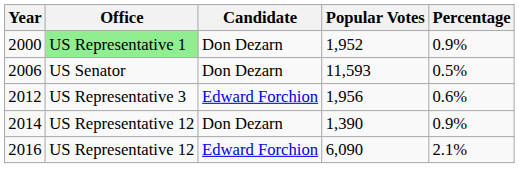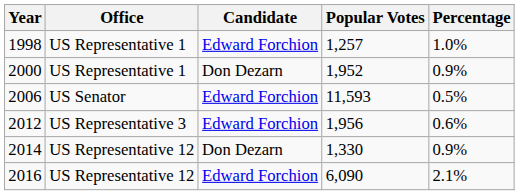 <table class="wikitable">
 <tr>
 <th>Year</th>
 <th>Office</th>
 <th>Candidate</th>
 <th>Popular  Votes</th>
 <th>Percentage</th>
 </tr>
 <tr>
+<td>1998</td>
+<td>US Representative 1</td>
+<td><a href='#'>Edward Forchion</a></td>
+<td>1,257</td>
+<td>1.0%</td>
+</tr>
+<tr>
 <td>2000</td>
-<td style="background: lightgreen;">US Representative 1</td>
+<td>US Representative 1</td>
 <td>Don Dezarn</td>
 <td>1,952</td>
 <td>0.9%</td>
 </tr>
 <tr>
 <td>2006</td>
 <td>US Senator</td>
-<td>Don Dezarn</td>
+<td><a href='#'>Edward Forchion</a></td>
 <td>11,593</td>
 <td>0.5%</td>
 </tr>
 <tr>
 <td>2012</td>
 <td>US Representative 3</td>
 <td><a href='#'>Edward Forchion</a></td>
 <td>1,956</td>
 <td>0.6%</td>
 </tr>
 <tr>
 <td>2014</td>
 <td>US Representative 12</td>
 <td>Don Dezarn</td>
-<td>1,390</td>
+<td>1,330</td>
 <td>0.9%</td>
 </tr>
 <tr>
 <td>2016</td>
 <td>US Representative 12</td>
 <td><a href='#'>Edward Forchion</a></td>
 <td>6,090</td>
 <td>2.1%</td>
 </tr>
 </table>
